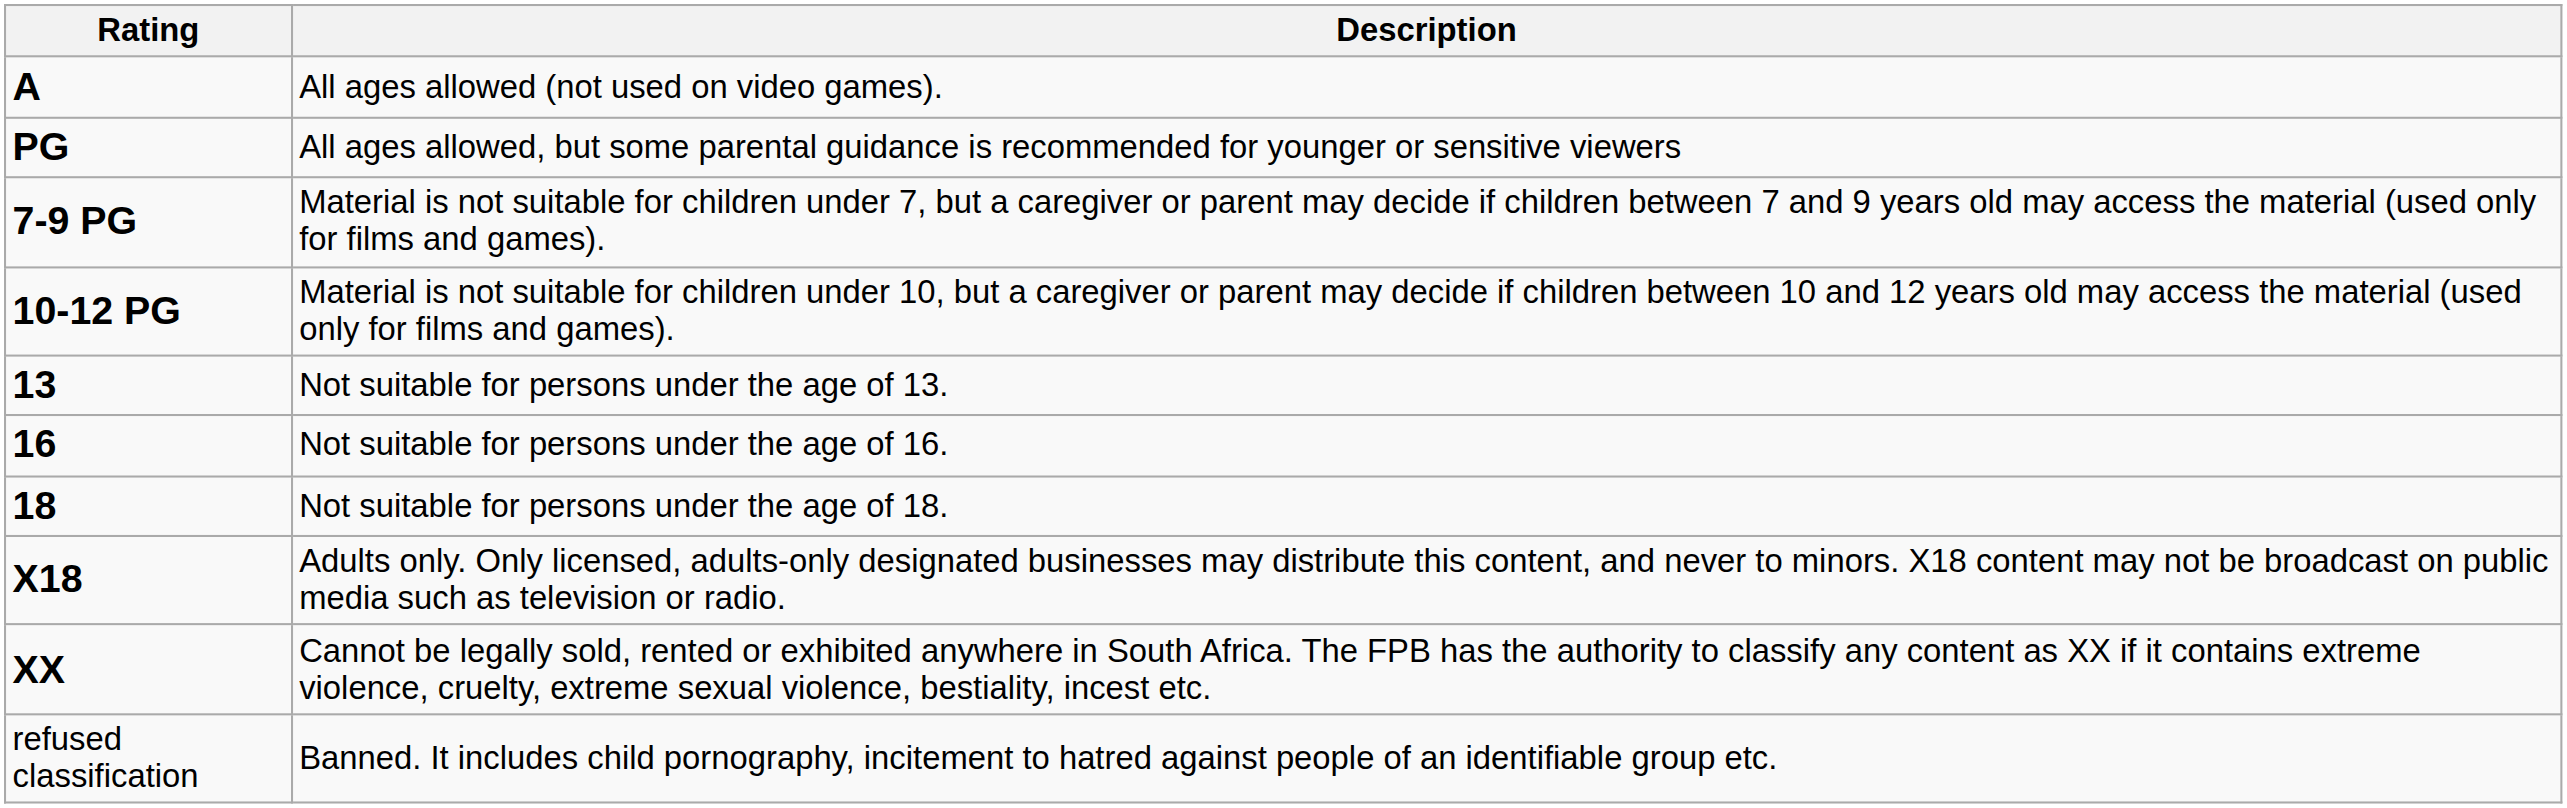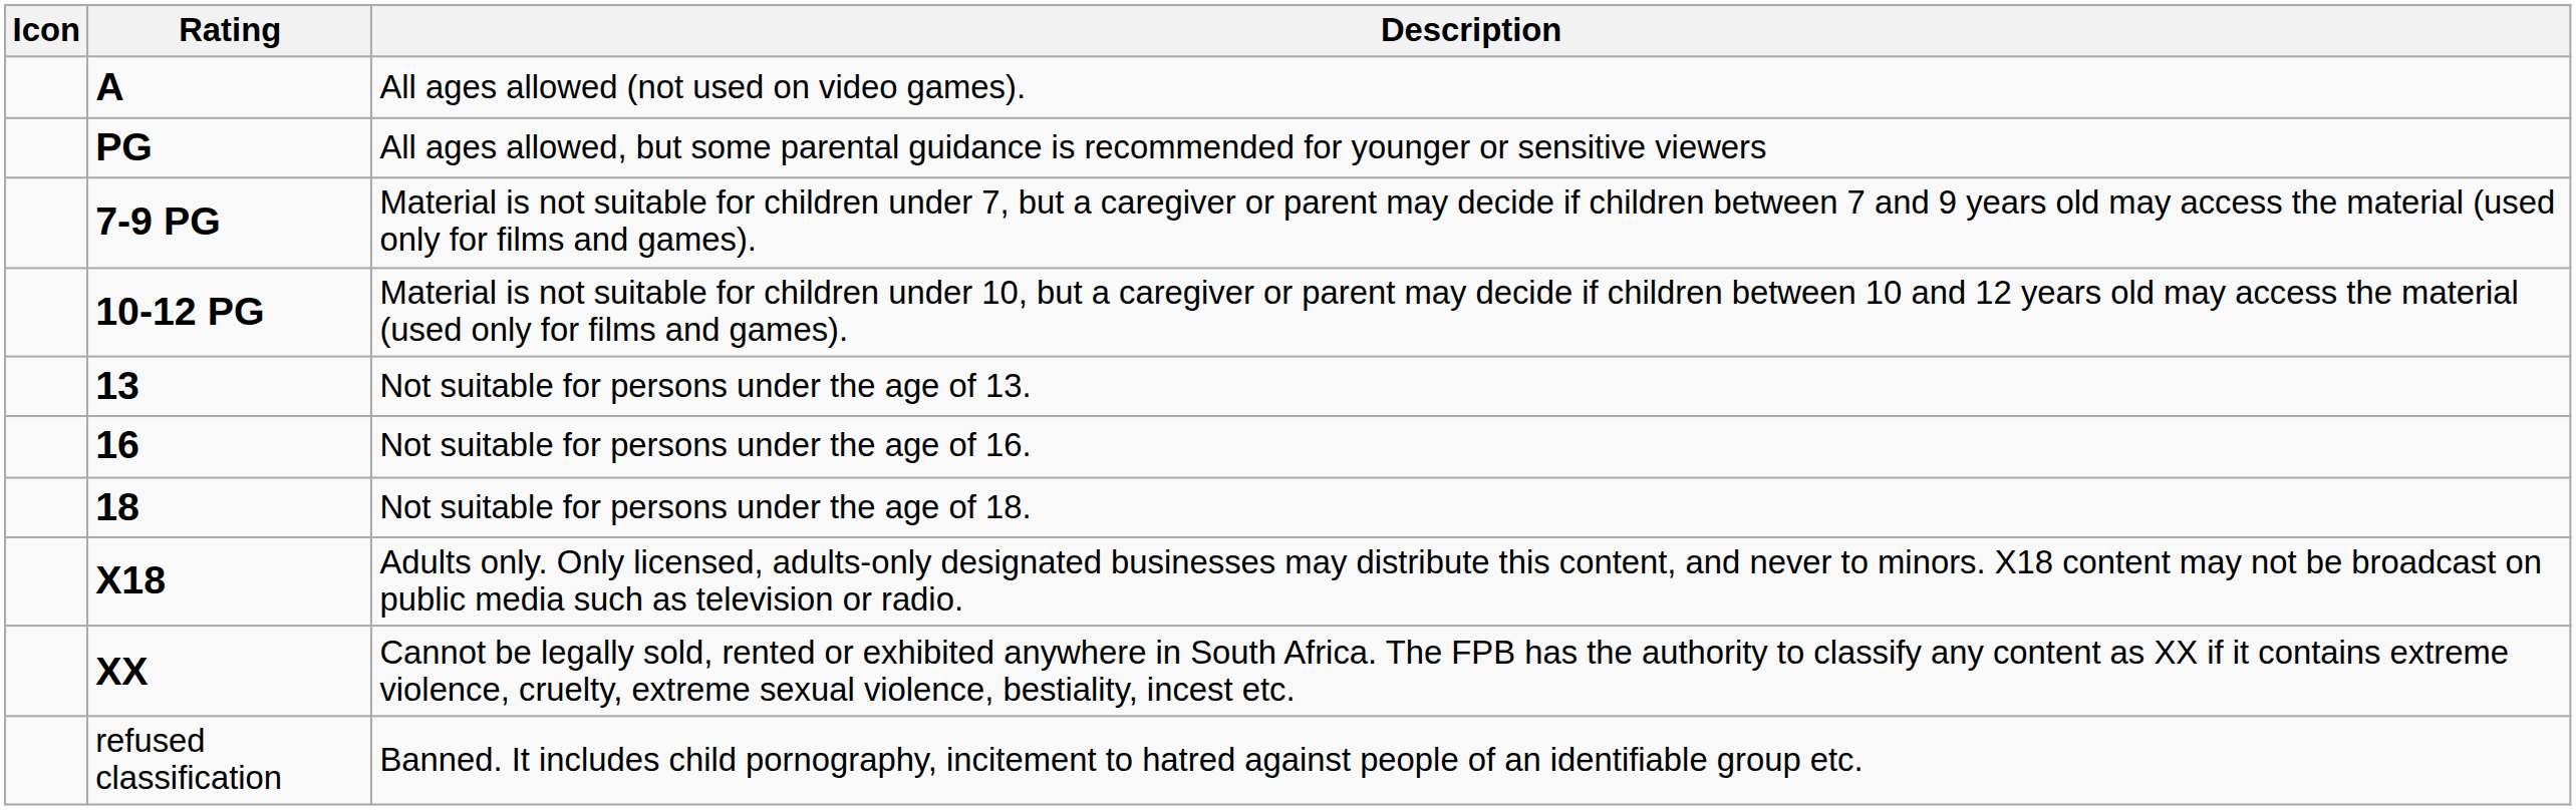 <table class="wikitable">
 <tr>
+<th>Icon</th>
 <th>Rating</th>
 <th>Description</th>
 </tr>
 <tr>
+<td></td>
 <td><big><strong>A</strong></big></td>
 <td>All ages allowed (not used on video games).</td>
 </tr>
 <tr>
+<td></td>
 <td><big><strong>PG</strong></big></td>
 <td>All ages allowed, but some parental guidance is recommended for younger or sensitive viewers</td>
 </tr>
 <tr>
+<td></td>
 <td><big><strong>7-9 PG</strong></big></td>
 <td>Material is not suitable for children under 7, but a caregiver or parent may decide if children between 7 and 9 years old may access the material (used only for films and games).</td>
 </tr>
 <tr>
+<td></td>
 <td><big><strong>10-12 PG</strong></big></td>
 <td>Material is not suitable for children under 10, but a caregiver or parent may decide if children between 10 and 12 years old may access the material (used only for films and games).</td>
 </tr>
 <tr>
+<td></td>
 <td><big><strong>13</strong></big></td>
 <td>Not suitable for persons under the age of 13.</td>
 </tr>
 <tr>
+<td></td>
 <td><big><strong>16</strong></big></td>
 <td>Not suitable for persons under the age of 16.</td>
 </tr>
 <tr>
+<td></td>
 <td><big><strong>18</strong></big></td>
 <td>Not suitable for persons under the age of 18.</td>
 </tr>
 <tr>
+<td></td>
 <td><big><strong>X18</strong></big></td>
 <td>Adults only. Only licensed, adults-only designated businesses may distribute this content, and never to minors. X18 content may not be broadcast on public media such as television or radio.</td>
 </tr>
 <tr>
+<td></td>
 <td><big><strong>XX</strong></big></td>
 <td>Cannot be legally sold, rented or exhibited anywhere in South Africa. The FPB has the authority to classify any content as XX if it contains extreme violence, cruelty, extreme sexual violence, bestiality, incest etc.</td>
 </tr>
 <tr>
+<td></td>
 <td>refused classification</td>
 <td>Banned. It includes child pornography, incitement to hatred against people of an identifiable group etc.</td>
 </tr>
 </table>
